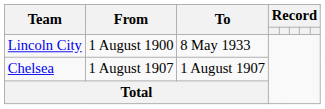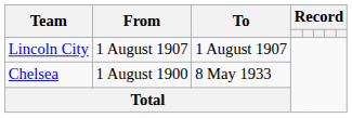 <table class="wikitable" style="text-align: center">
 <tr>
 <th rowspan="2">Team</th>
 <th rowspan="2">From</th>
 <th rowspan="2">To</th>
 <th colspan="5">Record</th>
 </tr>
 <tr>
 <th></th>
 <th></th>
 <th></th>
 <th></th>
 <th></th>
 </tr>
 <tr>
 <td align=left><a href='#'>Lincoln City</a></td>
-<td align=left>1 August 1900</td>
-<td align=left>8 May 1933<br></td>
+<td align=left>1 August 1907</td>
+<td align=left>1 August 1907<br></td>
 </tr>
 <tr>
 <td align=left><a href='#'>Chelsea</a></td>
-<td align=left>1 August 1907</td>
-<td align=left>1 August 1907<br></td>
+<td align=left>1 August 1900</td>
+<td align=left>8 May 1933<br></td>
 </tr>
 <tr>
 <th colspan=3>Total<br></th>
 </tr>
 </table>
